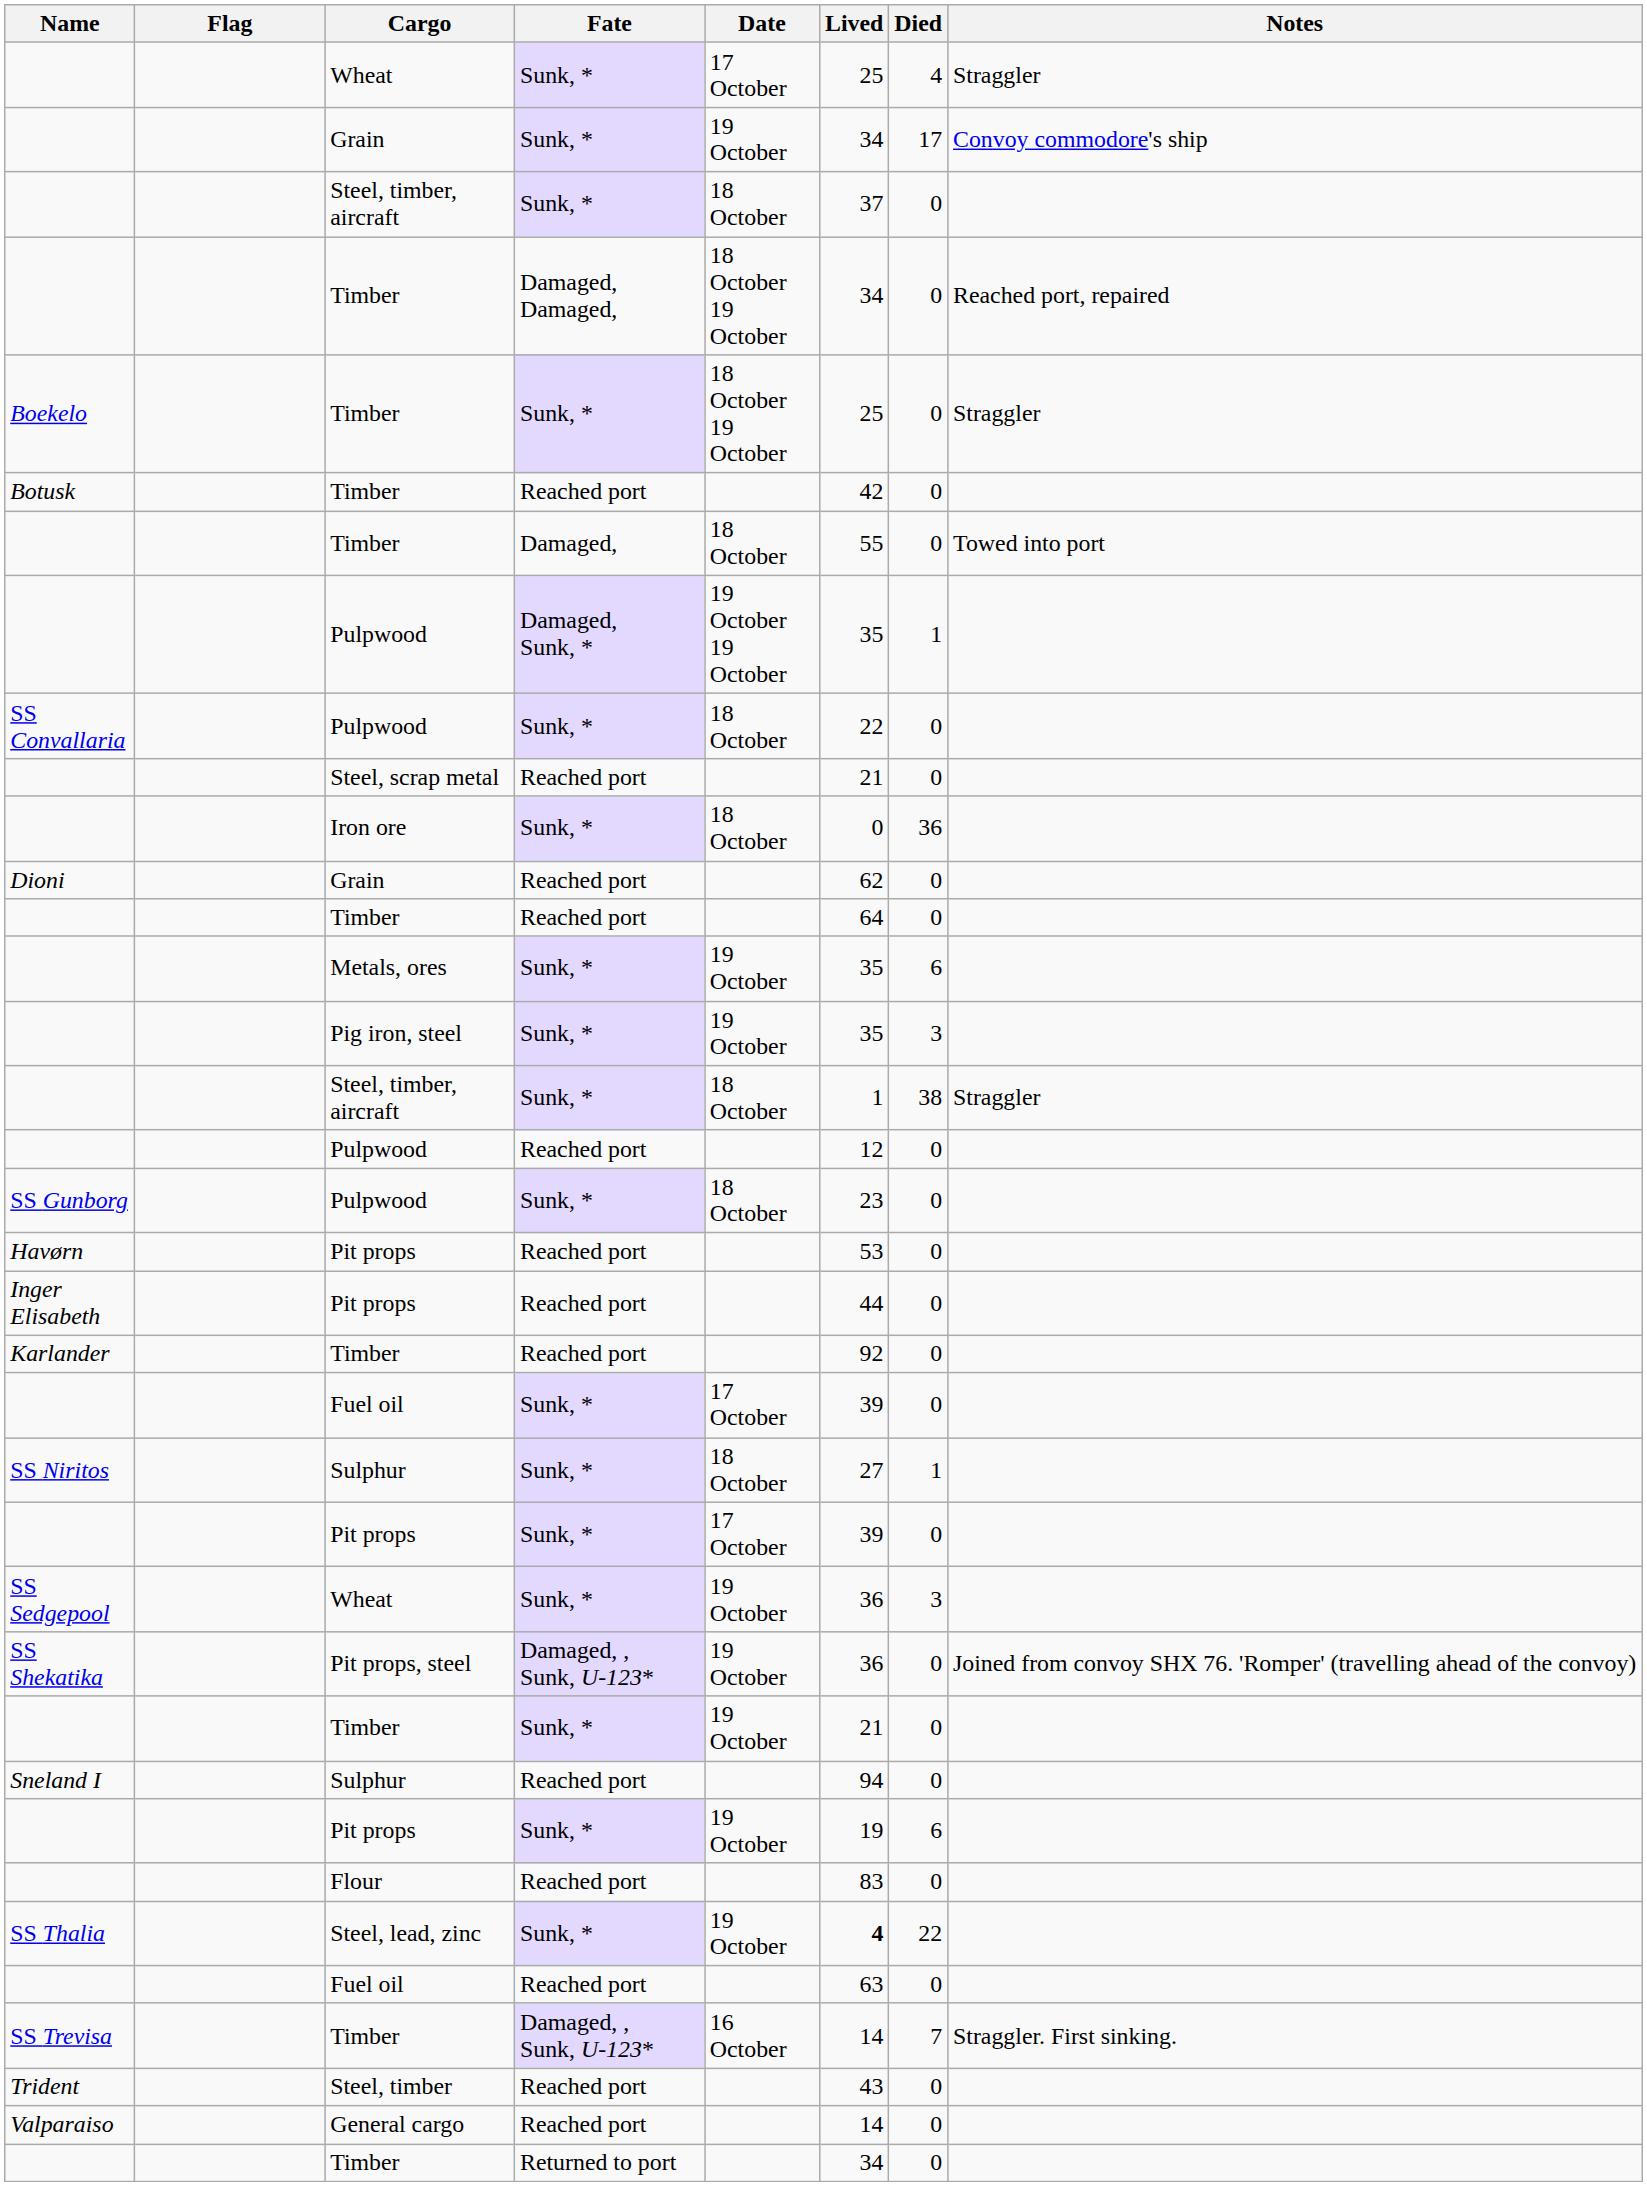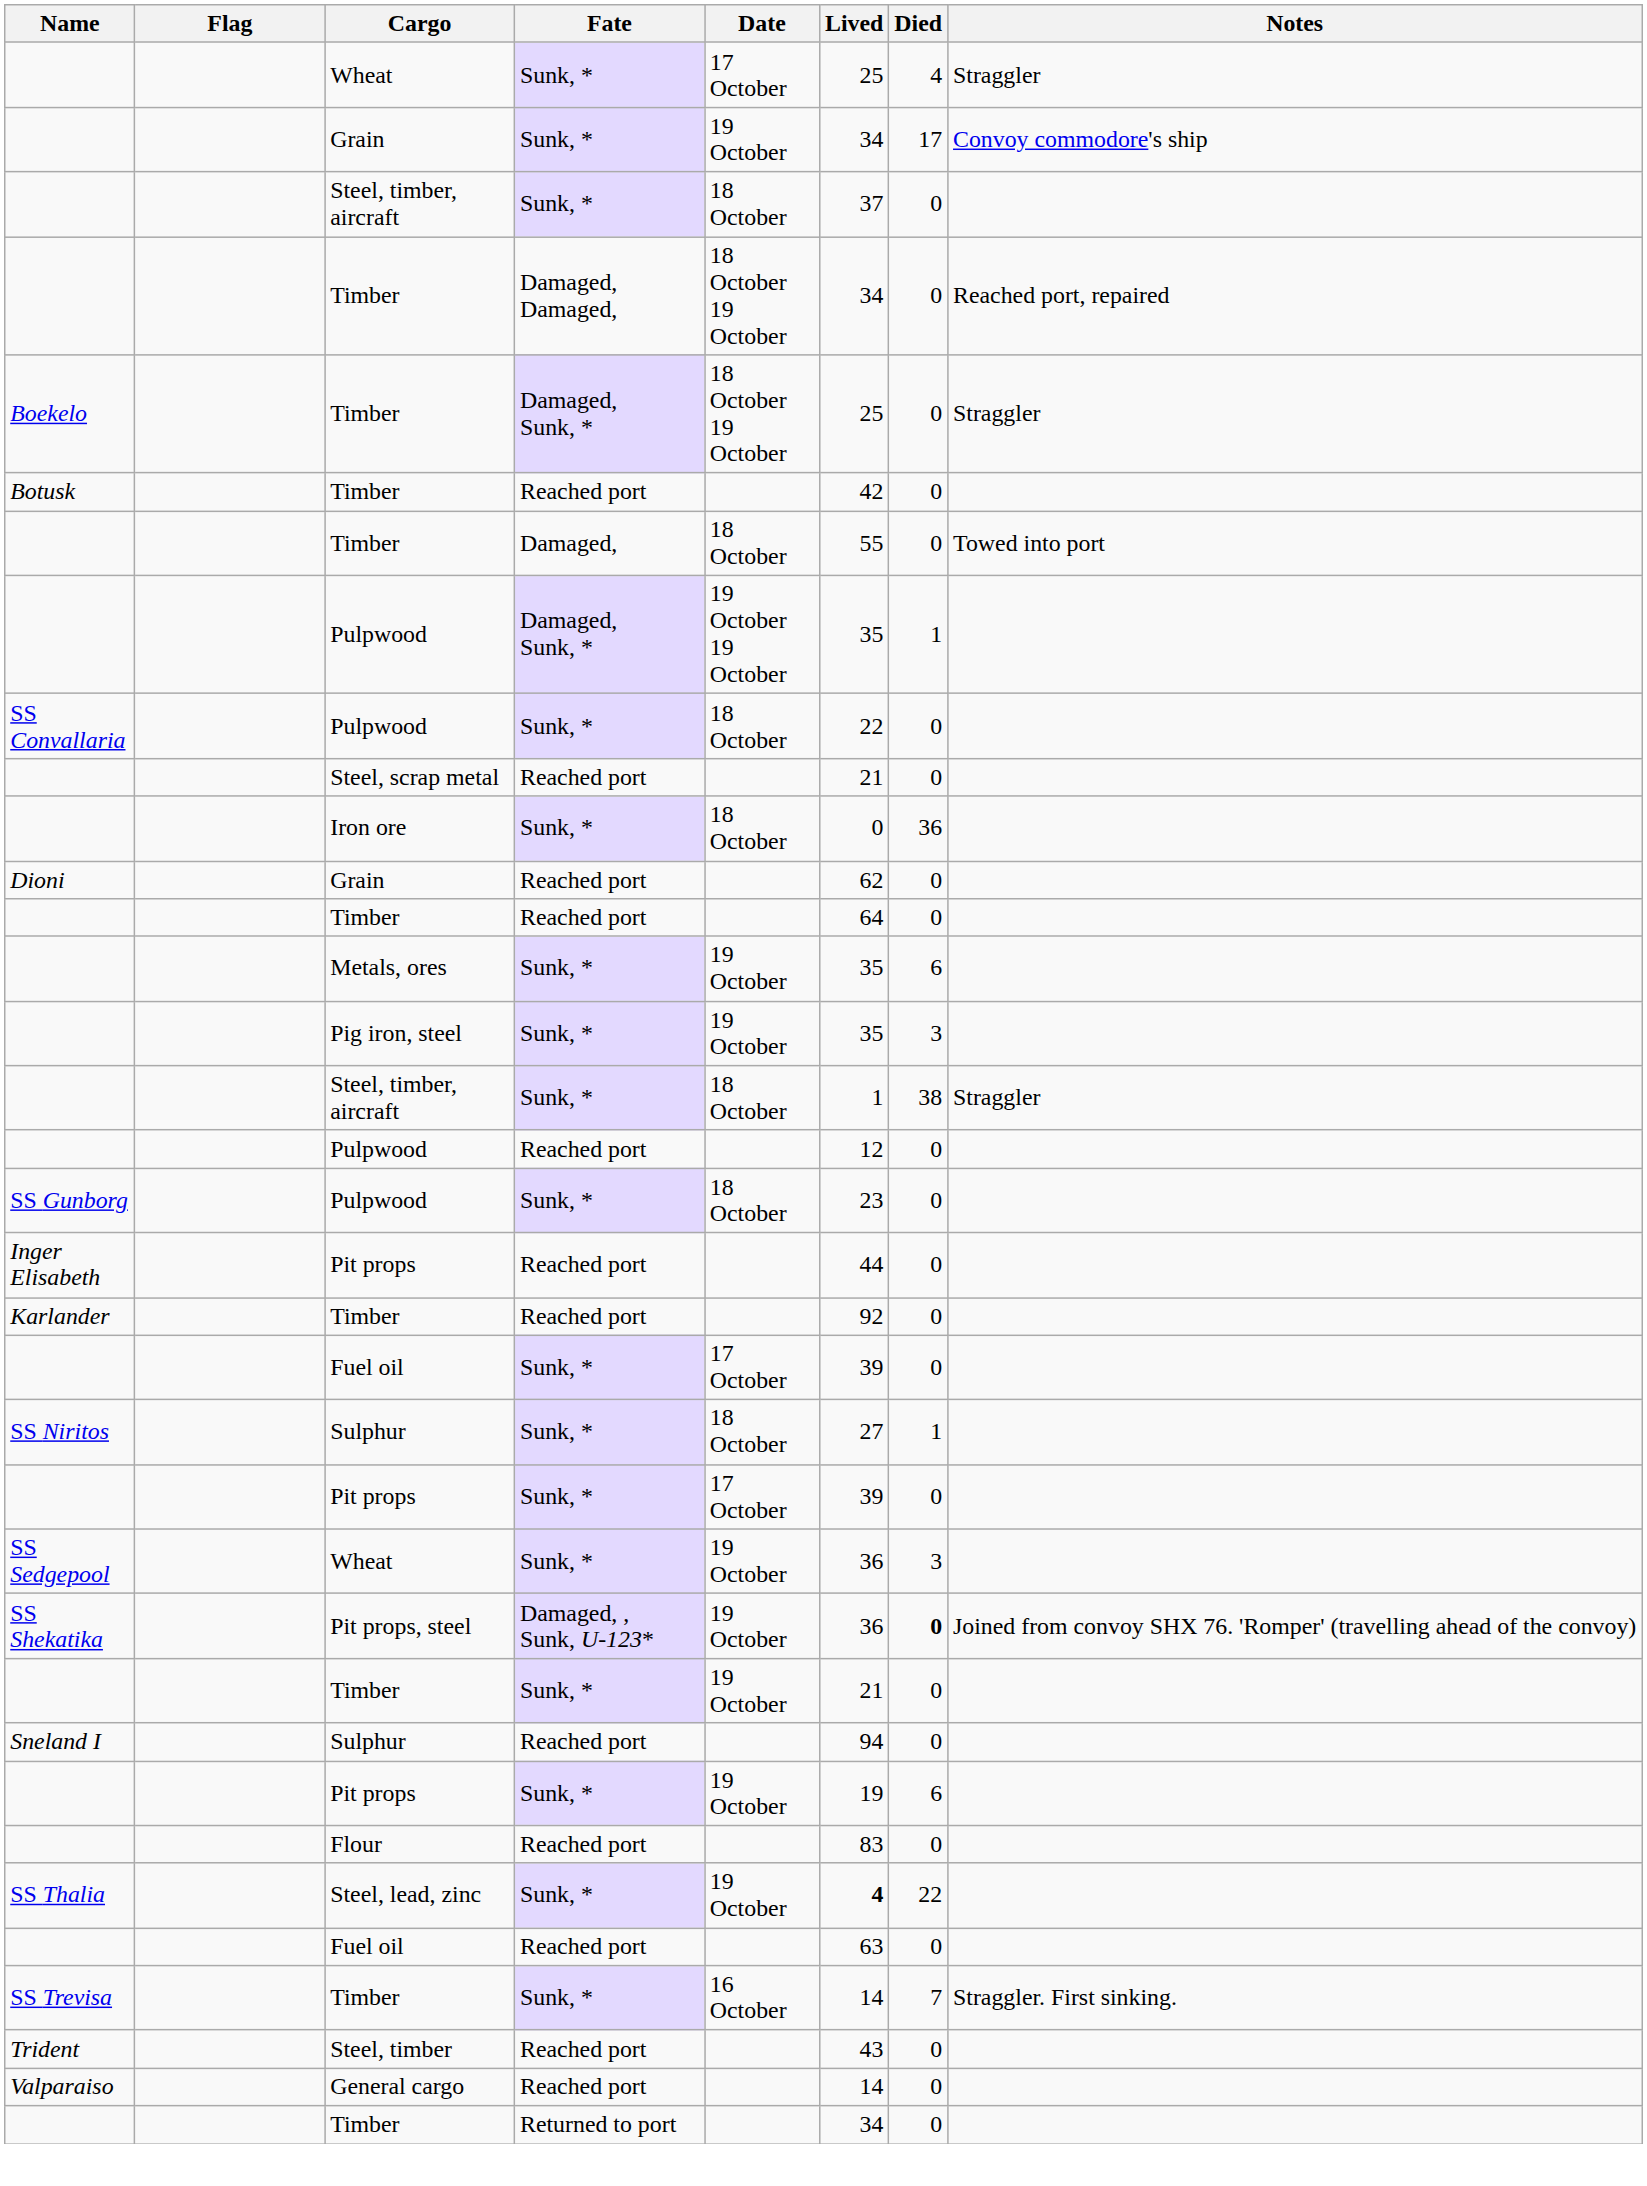 <table class="wikitable sortable nowraplinks">
 <tr>
 <th scope="col" width="80px">Name</th>
 <th scope="col" width="120px">Flag</th>
 <th scope="col" width="120px">Cargo</th>
 <th scope="col" width="120px">Fate</th>
 <th scope="col" width="70px">Date</th>
 <th scope="col" width="20px">Lived</th>
 <th scope="col" width="20px">Died</th>
 <th class="unsortable">Notes</th>
 </tr>
 <tr>
 <td></td>
 <td align="left"></td>
 <td>Wheat</td>
 <td style="background:#e3d9ff;">Sunk, *</td>
 <td>17 October</td>
 <td align="right">25</td>
 <td align="right">4</td>
 <td>Straggler</td>
 </tr>
 <tr>
 <td></td>
 <td align="left"></td>
 <td>Grain</td>
 <td style="background:#e3d9ff;">Sunk, *</td>
 <td>19 October</td>
 <td align="right">34</td>
 <td align="right">17</td>
 <td><a href='#'>Convoy commodore</a>'s ship</td>
 </tr>
 <tr>
 <td></td>
 <td align="left"></td>
 <td>Steel, timber, aircraft</td>
 <td style="background:#e3d9ff;">Sunk, *</td>
 <td>18 October</td>
 <td align="right">37</td>
 <td align="right">0</td>
 <td></td>
 </tr>
 <tr>
 <td></td>
 <td align="left"></td>
 <td>Timber</td>
 <td>Damaged, <br>Damaged, </td>
 <td>18 October<br>19 October</td>
 <td align="right">34</td>
 <td align="right">0</td>
 <td>Reached port, repaired</td>
 </tr>
 <tr>
 <td><em><a href='#'>Boekelo</a></em></td>
 <td align="left"></td>
 <td>Timber</td>
-<td style="background:#e3d9ff;">Sunk, *</td>
+<td style="background:#e3d9ff;">Damaged, <br>Sunk, *</td>
 <td>18 October<br>19 October</td>
 <td align="right">25</td>
 <td align="right">0</td>
 <td>Straggler</td>
 </tr>
 <tr>
 <td><em>Botusk</em></td>
 <td align="left"></td>
 <td>Timber</td>
 <td>Reached port</td>
 <td></td>
 <td align="right">42</td>
 <td align="right">0</td>
 <td></td>
 </tr>
 <tr>
 <td></td>
 <td align="left"></td>
 <td>Timber</td>
 <td>Damaged, </td>
 <td>18 October</td>
 <td align="right">55</td>
 <td align="right">0</td>
 <td>Towed into port</td>
 </tr>
 <tr>
 <td></td>
 <td align="left"></td>
 <td>Pulpwood</td>
 <td style="background:#e3d9ff;">Damaged, <br>Sunk,                                                                                                                                                                                                             *</td>
 <td>19 October<br>19 October</td>
 <td align="right">35</td>
 <td align="right">1</td>
 <td></td>
 </tr>
 <tr>
 <td><a href='#'>SS <em>Convallaria</em></a></td>
 <td align="left"></td>
 <td>Pulpwood</td>
 <td style="background:#e3d9ff;">Sunk, *</td>
 <td>18 October</td>
 <td align="right">22</td>
 <td align="right">0</td>
 <td></td>
 </tr>
 <tr>
 <td></td>
 <td align="left"></td>
 <td>Steel, scrap metal</td>
 <td>Reached port</td>
 <td></td>
 <td align="right">21</td>
 <td align="right">0</td>
 <td></td>
 </tr>
 <tr>
 <td></td>
 <td align="left"></td>
 <td>Iron ore</td>
 <td style="background:#e3d9ff;">Sunk, *</td>
 <td>18 October</td>
 <td align="right">0</td>
 <td align="right">36</td>
 <td></td>
 </tr>
 <tr>
 <td><em>Dioni</em></td>
 <td align="left"></td>
 <td>Grain</td>
 <td>Reached port</td>
 <td></td>
 <td align="right">62</td>
 <td align="right">0</td>
 <td></td>
 </tr>
 <tr>
 <td></td>
 <td align="left"></td>
 <td>Timber</td>
 <td>Reached port</td>
 <td></td>
 <td align="right">64</td>
 <td align="right">0</td>
 <td></td>
 </tr>
 <tr>
 <td></td>
 <td align="left"></td>
 <td>Metals, ores</td>
 <td style="background:#e3d9ff;">Sunk, *</td>
 <td>19 October</td>
 <td align="right">35</td>
 <td align="right">6</td>
 <td></td>
 </tr>
 <tr>
 <td></td>
 <td align="left"></td>
 <td>Pig iron, steel</td>
 <td style="background:#e3d9ff;">Sunk, *</td>
 <td>19 October</td>
 <td align="right">35</td>
 <td align="right">3</td>
 <td></td>
 </tr>
 <tr>
 <td></td>
 <td align="left"></td>
 <td>Steel, timber, aircraft</td>
 <td style="background:#e3d9ff;">Sunk, *</td>
 <td>18 October</td>
 <td align="right">1</td>
 <td align="right">38</td>
 <td>Straggler</td>
 </tr>
 <tr>
 <td></td>
 <td align="left"></td>
 <td>Pulpwood</td>
 <td>Reached port</td>
 <td></td>
 <td align="right">12</td>
 <td align="right">0</td>
 <td></td>
 </tr>
 <tr>
 <td><a href='#'>SS <em>Gunborg</em></a></td>
 <td align="left"></td>
 <td>Pulpwood</td>
 <td style="background:#e3d9ff;                                                                                                                                                                                                                                                                                                 ">Sunk, *</td>
 <td>18 October</td>
 <td align="right">23</td>
 <td align="right">0</td>
 <td></td>
 </tr>
 <tr>
-<td><em>Havørn</em></td>
-<td align="left"></td>
-<td>Pit props</td>
-<td>Reached port</td>
-<td></td>
-<td align="right">53</td>
-<td align="right">0</td>
-<td></td>
-</tr>
-<tr>
 <td><em>Inger Elisabeth</em></td>
 <td align="left"></td>
 <td>Pit props</td>
 <td>Reached port</td>
 <td></td>
 <td align="right">44</td>
 <td align="right">0</td>
 <td></td>
 </tr>
 <tr>
 <td><em>Karlander</em></td>
 <td align="left"></td>
 <td>Timber</td>
 <td>Reached port</td>
 <td></td>
 <td align="right">92</td>
 <td align="right">0</td>
 <td></td>
 </tr>
 <tr>
 <td></td>
 <td align="left"></td>
 <td>Fuel oil</td>
 <td style="background:#e3d9ff;">Sunk, *</td>
 <td>17 October</td>
 <td align="right">39</td>
 <td align="right">0</td>
 <td></td>
 </tr>
 <tr>
 <td><a href='#'>SS <em>Niritos</em></a></td>
 <td align="left"></td>
 <td>Sulphur</td>
 <td style="background:#e3d9ff;">Sunk, *</td>
 <td>18 October</td>
 <td align="right">27</td>
 <td align="right">1</td>
 <td></td>
 </tr>
 <tr>
 <td></td>
 <td align="left"></td>
 <td>Pit props</td>
 <td style="background:#e3d9ff;">Sunk, *</td>
 <td>17 October</td>
 <td align="right">39</td>
 <td align="right">0</td>
 <td></td>
 </tr>
 <tr>
 <td><a href='#'>SS <em>Sedgepool</em></a></td>
 <td align="left"></td>
 <td>Wheat</td>
 <td style="background:#e3d9ff;">Sunk, *</td>
 <td>19 October</td>
 <td align="right">36</td>
 <td align="right">3</td>
 <td></td>
 </tr>
 <tr>
 <td><a href='#'>SS <em>Shekatika</em></a></td>
 <td align="left"></td>
 <td>Pit props, steel</td>
 <td style="background:#e3d9ff;">Damaged, , <br>Sunk, <em>U-123</em>*</td>
 <td>19 October</td>
 <td align="right">36</td>
-<td align="right">0</td>
+<td align="right"><strong>0</strong></td>
 <td>Joined from convoy SHX 76. 'Romper' (travelling ahead of the convoy)</td>
 </tr>
 <tr>
 <td></td>
 <td align="left"></td>
 <td>Timber</td>
 <td style="background:#e3d9ff;">Sunk, *</td>
 <td>19 October</td>
 <td align="right">21</td>
 <td align="right">0</td>
 <td></td>
 </tr>
 <tr>
 <td><em>Sneland I</em></td>
 <td align="left"></td>
 <td>Sulphur</td>
 <td>Reached port</td>
 <td></td>
 <td align="right">94</td>
 <td align="right">0</td>
 <td></td>
 </tr>
 <tr>
 <td></td>
 <td align="left"></td>
 <td>Pit props</td>
 <td style="background:#e3d9ff;">Sunk, *</td>
 <td>19 October</td>
 <td align="right">19</td>
 <td align="right">6</td>
 <td></td>
 </tr>
 <tr>
 <td></td>
 <td align="left"></td>
 <td>Flour</td>
 <td>Reached port</td>
 <td></td>
 <td align="right">83</td>
 <td align="right">0</td>
 <td></td>
 </tr>
 <tr>
 <td><a href='#'>SS <em>Thalia</em></a></td>
 <td align="left"></td>
 <td>Steel, lead, zinc</td>
 <td style="background:#e3d9ff;">Sunk, *</td>
 <td>19 October</td>
 <td align="right"><strong>4</strong></td>
 <td align="right">22</td>
 <td></td>
 </tr>
 <tr>
 <td></td>
 <td align="left"></td>
 <td>Fuel oil</td>
 <td>Reached port</td>
 <td></td>
 <td align="right">63</td>
 <td align="right">0</td>
 <td></td>
 </tr>
 <tr>
 <td><a href='#'>SS <em>Trevisa</em></a></td>
 <td align="left"></td>
 <td>Timber</td>
-<td style="background:#e3d9ff;">Damaged, , <br>Sunk, <em>U-123</em>*</td>
+<td style="background:#e3d9ff;">Sunk, *</td>
 <td>16 October</td>
 <td align="right">14</td>
 <td align="right">7</td>
 <td>Straggler. First sinking.</td>
 </tr>
 <tr>
 <td><em>Trident</em></td>
 <td align="left"></td>
 <td>Steel, timber</td>
 <td>Reached port</td>
 <td></td>
 <td align="right">43</td>
 <td align="right">0</td>
 <td></td>
 </tr>
 <tr>
 <td><em>Valparaiso</em></td>
 <td align="left"></td>
 <td>General cargo</td>
 <td>Reached port</td>
 <td></td>
 <td align="right">14</td>
 <td align="right">0</td>
 <td></td>
 </tr>
 <tr>
 <td></td>
 <td align="left"></td>
 <td>Timber</td>
 <td>Returned to port</td>
 <td></td>
 <td align="right">34</td>
 <td align="right">0</td>
 <td></td>
 </tr>
 <tr>
 </tr>
 </table>
